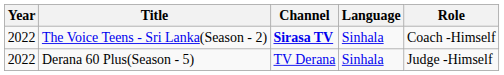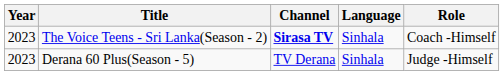 <table class="wikitable">
 <tr>
 <th>Year</th>
 <th>Title</th>
 <th>Channel</th>
 <th>Language</th>
 <th>Role</th>
 </tr>
 <tr>
-<td>2022</td>
+<td>2023</td>
 <td><a href='#'>The Voice Teens - Sri Lanka</a>(Season - 2)</td>
 <td><strong><a href='#'>Sirasa TV</a></strong></td>
 <td><a href='#'>Sinhala</a></td>
 <td>Coach -Himself</td>
 </tr>
 <tr>
-<td>2022</td>
+<td>2023</td>
 <td>Derana 60 Plus(Season - 5)</td>
 <td><a href='#'>TV Derana</a></td>
 <td><a href='#'>Sinhala</a></td>
 <td>Judge -Himself</td>
 </tr>
 </table>
